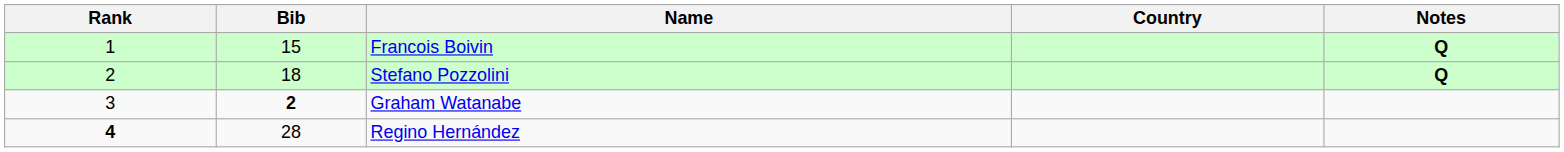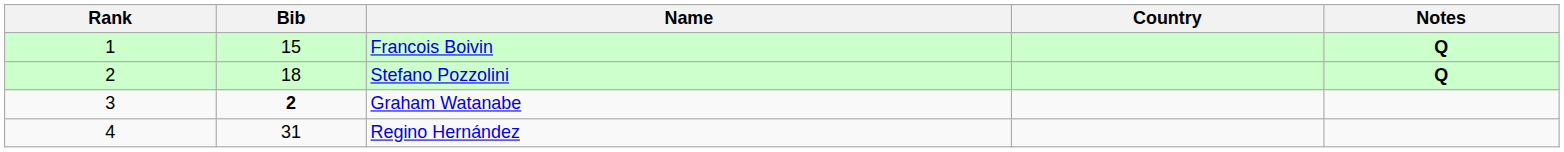 <table class="wikitable" style="text-align:center;" width=70%>
 <tr>
 <th>Rank</th>
 <th>Bib</th>
 <th>Name</th>
 <th>Country</th>
 <th>Notes</th>
 </tr>
 <tr bgcolor="#ccffcc">
 <td>1</td>
 <td>15</td>
 <td align=left><a href='#'>Francois Boivin</a></td>
 <td align=left></td>
 <td><strong>Q</strong></td>
 </tr>
 <tr bgcolor="#ccffcc">
 <td>2</td>
 <td>18</td>
 <td align=left><a href='#'>Stefano Pozzolini</a></td>
 <td align=left></td>
 <td><strong>Q</strong></td>
 </tr>
 <tr>
 <td>3</td>
 <td><strong>2</strong></td>
 <td align=left><a href='#'>Graham Watanabe</a></td>
 <td align=left></td>
 <td></td>
 </tr>
 <tr>
-<td><strong>4</strong></td>
-<td>28</td>
+<td>4</td>
+<td>31</td>
 <td align=left><a href='#'>Regino Hernández</a></td>
 <td align=left></td>
 <td></td>
 </tr>
 </table>
